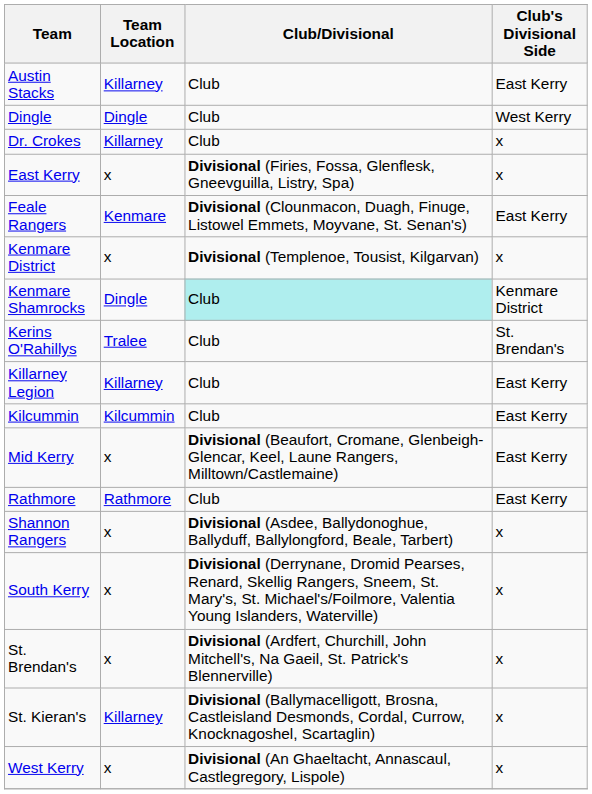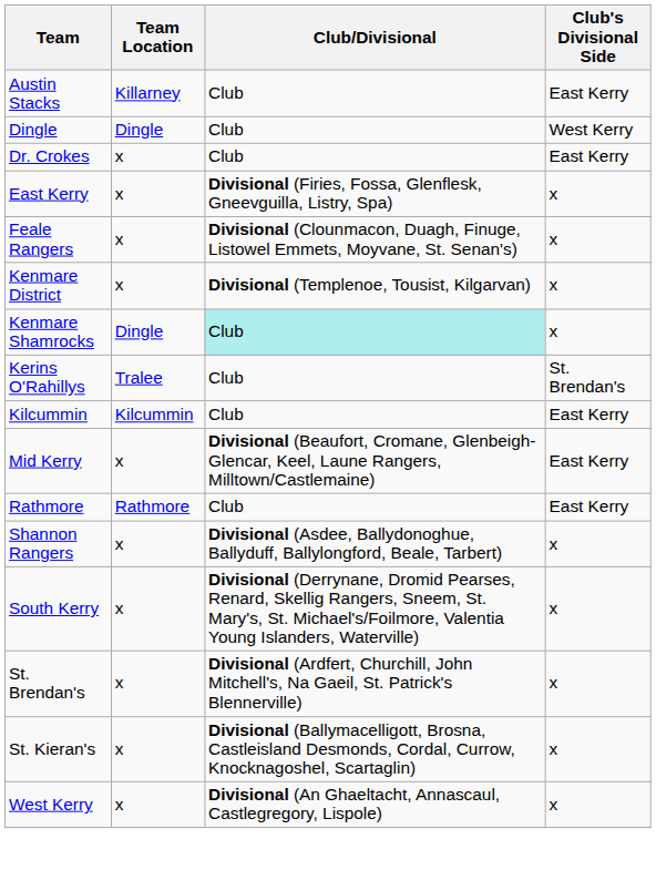 <table class="wikitable sortable">
 <tr>
 <th>Team</th>
 <th>Team Location</th>
 <th>Club/Divisional</th>
 <th>Club's Divisional Side</th>
 </tr>
 <tr>
 <td><a href='#'>Austin Stacks</a></td>
 <td><a href='#'>Killarney</a></td>
 <td>Club</td>
 <td>East Kerry</td>
 </tr>
 <tr>
 <td><a href='#'>Dingle</a></td>
 <td><a href='#'>Dingle</a></td>
 <td>Club</td>
 <td>West Kerry</td>
 </tr>
 <tr>
 <td><a href='#'>Dr. Crokes</a></td>
-<td><a href='#'>Killarney</a></td>
+<td>x</td>
 <td>Club</td>
-<td>x</td>
+<td>East Kerry</td>
 </tr>
 <tr>
 <td><a href='#'>East Kerry</a></td>
 <td>x</td>
 <td><strong>Divisional</strong> (Firies, Fossa, Glenflesk, Gneevguilla, Listry, Spa)</td>
 <td>x</td>
 </tr>
 <tr>
 <td><a href='#'>Feale Rangers</a></td>
-<td><a href='#'>Kenmare</a></td>
+<td>x</td>
 <td><strong>Divisional</strong> (Clounmacon, Duagh, Finuge, Listowel Emmets, Moyvane, St. Senan's)</td>
-<td>East Kerry</td>
+<td>x</td>
 </tr>
 <tr>
 <td><a href='#'>Kenmare District</a></td>
 <td>x</td>
 <td><strong>Divisional</strong> (Templenoe, Tousist, Kilgarvan)</td>
 <td>x</td>
 </tr>
 <tr>
 <td><a href='#'>Kenmare Shamrocks</a></td>
 <td><a href='#'>Dingle</a></td>
 <td style="background: paleturquoise;">Club</td>
-<td>Kenmare District</td>
+<td>x</td>
 </tr>
 <tr>
 <td><a href='#'>Kerins O'Rahillys</a></td>
 <td><a href='#'>Tralee</a></td>
 <td>Club</td>
 <td>St. Brendan's</td>
-</tr>
-<tr>
-<td><a href='#'>Killarney Legion</a></td>
-<td><a href='#'>Killarney</a></td>
-<td>Club</td>
-<td>East Kerry</td>
 </tr>
 <tr>
 <td><a href='#'>Kilcummin</a></td>
 <td><a href='#'>Kilcummin</a></td>
 <td>Club</td>
 <td>East Kerry</td>
 </tr>
 <tr>
 <td><a href='#'>Mid Kerry</a></td>
 <td>x</td>
 <td><strong>Divisional</strong> (Beaufort, Cromane, Glenbeigh-Glencar, Keel, Laune Rangers, Milltown/Castlemaine)</td>
 <td>East Kerry</td>
 </tr>
 <tr>
 <td><a href='#'>Rathmore</a></td>
 <td><a href='#'>Rathmore</a></td>
 <td>Club</td>
 <td>East Kerry</td>
 </tr>
 <tr>
 <td><a href='#'>Shannon Rangers</a></td>
 <td>x</td>
 <td><strong>Divisional</strong> (Asdee, Ballydonoghue, Ballyduff, Ballylongford, Beale, Tarbert)</td>
 <td>x</td>
 </tr>
 <tr>
 <td><a href='#'>South Kerry</a></td>
 <td>x</td>
 <td><strong>Divisional</strong> (Derrynane, Dromid Pearses, Renard, Skellig Rangers, Sneem, St. Mary's, St. Michael's/Foilmore, Valentia Young Islanders, Waterville)</td>
 <td>x</td>
 </tr>
 <tr>
 <td>St. Brendan's</td>
 <td>x</td>
 <td><strong>Divisional</strong> (Ardfert, Churchill, John Mitchell's, Na Gaeil, St. Patrick's Blennerville)</td>
 <td>x</td>
 </tr>
 <tr>
 <td>St. Kieran's</td>
-<td><a href='#'>Killarney</a></td>
+<td>x</td>
 <td><strong>Divisional</strong> (Ballymacelligott, Brosna, Castleisland Desmonds, Cordal, Currow, Knocknagoshel, Scartaglin)</td>
 <td>x</td>
 </tr>
 <tr>
 <td><a href='#'>West Kerry</a></td>
 <td>x</td>
 <td><strong>Divisional</strong> (An Ghaeltacht, Annascaul, Castlegregory, Lispole)</td>
 <td>x</td>
 </tr>
 <tr>
 </tr>
 </table>
